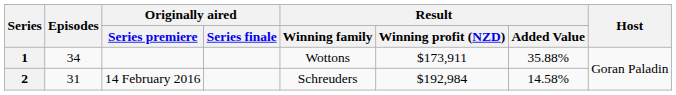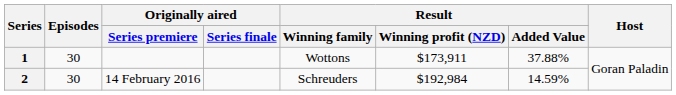 <table class="wikitable plainrowheaders" style="text-align: center;">
 <tr>
 <th scope="col" rowspan="2">Series</th>
 <th scope="col" rowspan="2">Episodes</th>
 <th scope="col" colspan="2">Originally aired</th>
 <th scope="col" colspan="3">Result</th>
 <th scope="col" rowspan="2">Host</th>
 </tr>
 <tr>
 <th scope="col"><a href='#'>Series premiere</a></th>
 <th scope="col"><a href='#'>Series finale</a></th>
 <th scope="col">Winning family</th>
 <th scope="col">Winning profit (<a href='#'>NZD</a>)</th>
 <th scope="col">Added Value</th>
 </tr>
 <tr>
 <th>1</th>
-<td>34</td>
+<td>30</td>
 <td></td>
 <td></td>
 <td>Wottons</td>
 <td>$173,911</td>
-<td>35.88%</td>
+<td>37.88%</td>
 <td rowspan=2>Goran Paladin</td>
 </tr>
 <tr>
 <th>2</th>
-<td>31</td>
+<td>30</td>
 <td>14 February 2016</td>
 <td></td>
 <td>Schreuders</td>
 <td>$192,984</td>
-<td>14.58%</td>
+<td>14.59%</td>
 </tr>
 </table>
